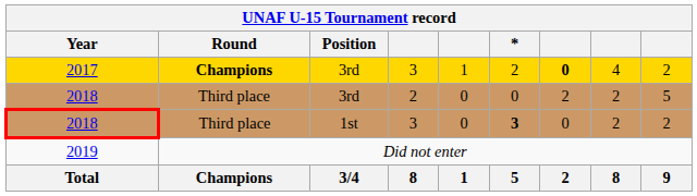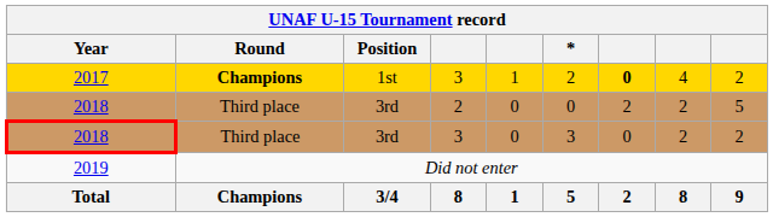 <table class="wikitable" style="font-size:90%; text-align:center;" width="50%">
 <tr>
 <th colspan="9"><a href='#'>UNAF U-15 Tournament</a> record</th>
 </tr>
 <tr>
 <th width="15%">Year</th>
 <th width="15%">Round</th>
 <th width="5%">Position</th>
 <th width="5%"></th>
 <th width="5%"></th>
 <th width="5%">*</th>
 <th width="5%"></th>
 <th width="5%"></th>
 <th width="5%"></th>
 </tr>
 <tr bgcolor="gold">
 <td> <a href='#'>2017</a></td>
 <td><strong>Champions</strong></td>
-<td>3rd</td>
+<td>1st</td>
 <td>3</td>
 <td>1</td>
 <td>2</td>
 <td><strong>0</strong></td>
 <td>4</td>
 <td>2</td>
 </tr>
 <tr style="background:#c96;">
 <td> <a href='#'>2018</a></td>
 <td>Third place</td>
 <td>3rd</td>
 <td>2</td>
 <td>0</td>
 <td>0</td>
 <td>2</td>
 <td>2</td>
 <td>5</td>
 </tr>
 <tr style="background:#c96;">
 <td style="border: 3px solid red"> <a href='#'>2018</a></td>
 <td>Third place</td>
-<td>1st</td>
+<td>3rd</td>
 <td>3</td>
 <td>0</td>
-<td><strong>3</strong></td>
+<td>3</td>
 <td>0</td>
 <td>2</td>
 <td>2</td>
 </tr>
 <tr bgcolor="">
 <td> <a href='#'>2019</a></td>
 <td colspan="8"><em>Did not enter</em></td>
 </tr>
 <tr>
 <th>Total</th>
 <th>Champions</th>
 <th>3/4</th>
 <th>8</th>
 <th>1</th>
 <th>5</th>
 <th>2</th>
 <th>8</th>
 <th>9</th>
 </tr>
 </table>
